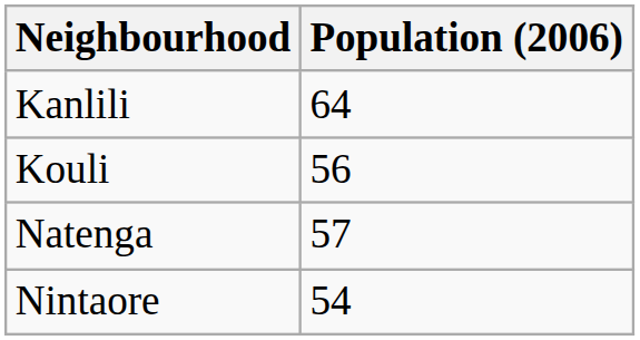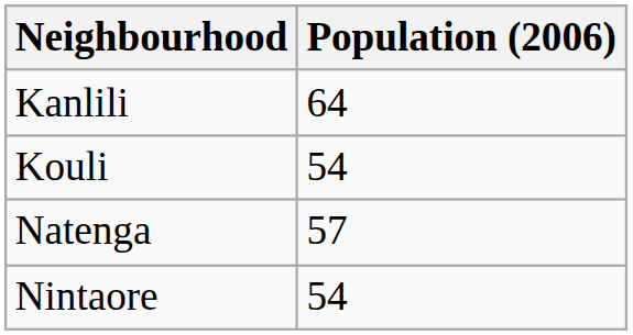 <table class="wikitable">
 <tr>
 <th>Neighbourhood</th>
 <th>Population (2006)</th>
 </tr>
 <tr>
 <td>Kanlili</td>
 <td>64</td>
 </tr>
 <tr>
 <td>Kouli</td>
-<td>56</td>
+<td>54</td>
 </tr>
 <tr>
 <td>Natenga</td>
 <td>57</td>
 </tr>
 <tr>
 <td>Nintaore</td>
 <td>54</td>
 </tr>
 </table>
